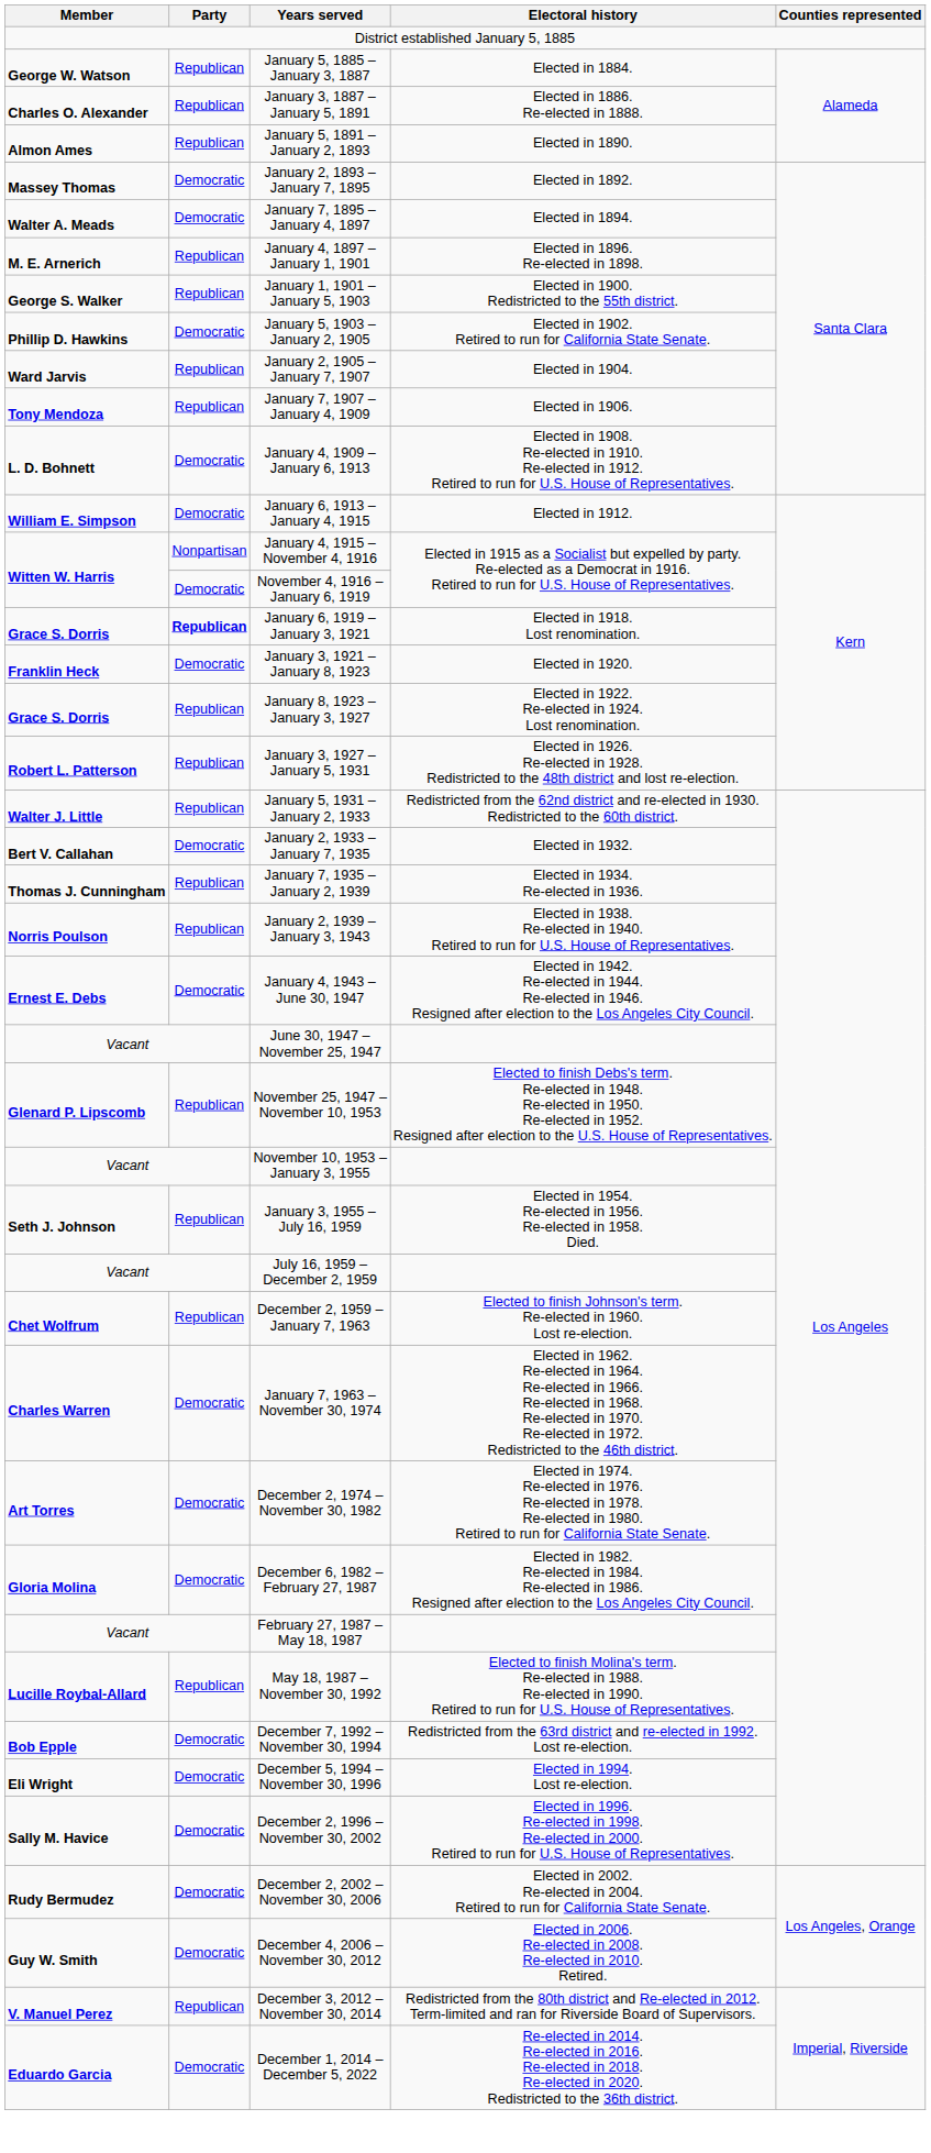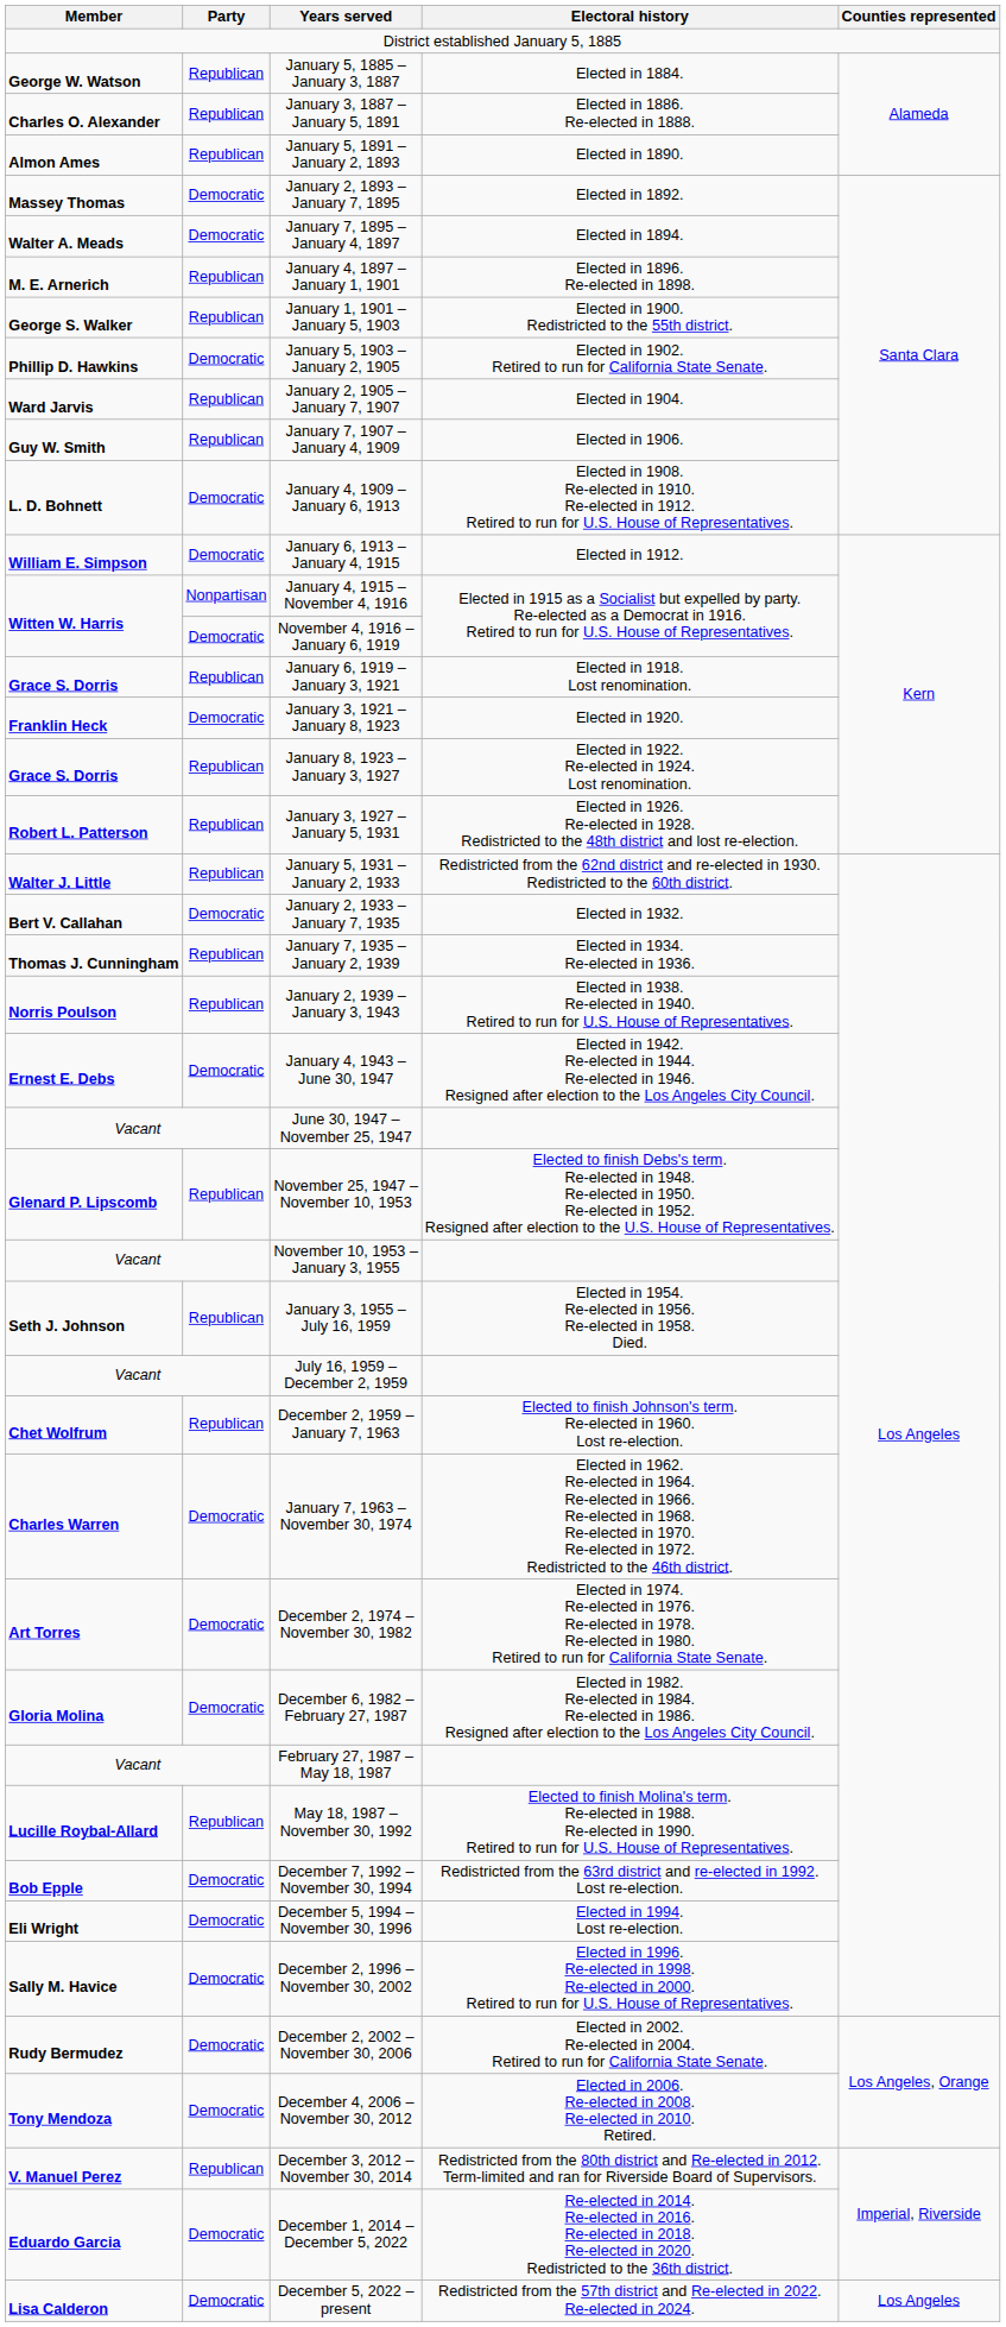 <table class=wikitable style="text-align:center">
 <tr>
 <th>Member</th>
 <th>Party</th>
 <th>Years served</th>
 <th>Electoral history</th>
 <th>Counties represented</th>
 </tr>
 <tr>
 <td colspan="5">District established January 5, 1885</td>
 </tr>
 <tr>
 <td align=left><br> <strong>George W. Watson</strong><br></td>
 <td><a href='#'>Republican</a></td>
 <td>January 5, 1885 – <br> January 3, 1887</td>
 <td>Elected in 1884. <br> </td>
 <td rowspan="3"><a href='#'>Alameda</a></td>
 </tr>
 <tr>
 <td align=left><br> <strong>Charles O. Alexander</strong><br></td>
 <td><a href='#'>Republican</a></td>
 <td>January 3, 1887 – <br> January 5, 1891</td>
 <td>Elected in 1886. <br> Re-elected in 1888. <br> </td>
 </tr>
 <tr>
 <td align=left><br> <strong>Almon Ames</strong><br></td>
 <td><a href='#'>Republican</a></td>
 <td>January 5, 1891 – <br> January 2, 1893</td>
 <td>Elected in 1890. <br> </td>
 </tr>
 <tr>
 <td align=left> <br> <strong>Massey Thomas</strong><br></td>
 <td><a href='#'>Democratic</a></td>
 <td>January 2, 1893 – <br> January 7, 1895</td>
 <td>Elected in 1892. <br> </td>
 <td rowspan="8"><a href='#'>Santa Clara</a></td>
 </tr>
 <tr>
 <td align=left><br> <strong>Walter A. Meads</strong><br></td>
 <td><a href='#'>Democratic</a></td>
 <td>January 7, 1895 – <br> January 4, 1897</td>
 <td>Elected in 1894. <br> </td>
 </tr>
 <tr>
 <td align=left> <br> <strong>M. E. Arnerich</strong><br></td>
 <td><a href='#'>Republican</a></td>
 <td>January 4, 1897 – <br> January 1, 1901</td>
 <td>Elected in 1896. <br> Re-elected in 1898. <br> </td>
 </tr>
 <tr>
 <td align=left><br> <strong>George S. Walker</strong><br></td>
 <td><a href='#'>Republican</a></td>
 <td>January 1, 1901 – <br> January 5, 1903</td>
 <td>Elected in 1900. <br> Redistricted to the <a href='#'>55th district</a>.</td>
 </tr>
 <tr>
 <td align=left><br> <strong>Phillip D. Hawkins</strong><br></td>
 <td><a href='#'>Democratic</a></td>
 <td>January 5, 1903 – <br> January 2, 1905</td>
 <td>Elected in 1902. <br> Retired to run for <a href='#'>California State Senate</a>.</td>
 </tr>
 <tr>
 <td align=left> <br> <strong>Ward Jarvis</strong><br></td>
 <td><a href='#'>Republican</a></td>
 <td>January 2, 1905 – <br> January 7, 1907</td>
 <td>Elected in 1904. <br> </td>
 </tr>
 <tr>
-<td align=left> <br> <strong><a href='#'>Tony Mendoza</a></strong><br></td>
+<td align=left> <br> <strong>Guy W. Smith</strong><br></td>
 <td><a href='#'>Republican</a></td>
 <td>January 7, 1907 – <br> January 4, 1909</td>
 <td>Elected in 1906. <br> </td>
 </tr>
 <tr>
 <td align=left> <br> <strong>L. D. Bohnett</strong><br></td>
 <td><a href='#'>Democratic</a></td>
 <td>January 4, 1909 – <br> January 6, 1913</td>
 <td>Elected in 1908. <br> Re-elected in 1910. <br> Re-elected in 1912. <br> Retired to run for <a href='#'>U.S. House of Representatives</a>.</td>
 </tr>
 <tr>
 <td align=left> <br> <strong><a href='#'>William E. Simpson</a></strong><br></td>
 <td><a href='#'>Democratic</a></td>
 <td>January 6, 1913 – <br> January 4, 1915</td>
 <td>Elected in 1912. <br> </td>
 <td rowspan="7"><a href='#'>Kern</a></td>
 </tr>
 <tr>
 <td rowspan=2 align=left><br><strong><a href='#'>Witten W. Harris</a></strong><br></td>
 <td><a href='#'>Nonpartisan</a></td>
 <td>January 4, 1915 – <br> November 4, 1916</td>
 <td rowspan=2>Elected in 1915 as a <a href='#'>Socialist</a> but expelled by party. <br> Re-elected as a Democrat in 1916. <br> Retired to run for <a href='#'>U.S. House of Representatives</a>.</td>
 </tr>
 <tr>
 <td><a href='#'>Democratic</a></td>
 <td>November 4, 1916 – <br> January 6, 1919</td>
 </tr>
 <tr>
 <td align=left> <br> <strong><a href='#'>Grace S. Dorris</a></strong><br></td>
-<td><strong><a href='#'>Republican</a></strong></td>
+<td><a href='#'>Republican</a></td>
 <td>January 6, 1919 – <br> January 3, 1921</td>
 <td>Elected in 1918. <br> Lost renomination.</td>
 </tr>
 <tr>
 <td align=left><br> <strong><a href='#'>Franklin Heck</a></strong><br></td>
 <td><a href='#'>Democratic</a></td>
 <td>January 3, 1921 – <br> January 8, 1923</td>
 <td>Elected in 1920. <br> </td>
 </tr>
 <tr>
 <td align=left> <br> <strong><a href='#'>Grace S. Dorris</a></strong><br></td>
 <td><a href='#'>Republican</a></td>
 <td>January 8, 1923 – <br> January 3, 1927</td>
 <td>Elected in 1922. <br> Re-elected in 1924. <br> Lost renomination.</td>
 </tr>
 <tr>
 <td align=left> <br> <strong><a href='#'>Robert L. Patterson</a></strong><br></td>
 <td><a href='#'>Republican</a></td>
 <td>January 3, 1927 – <br> January 5, 1931</td>
 <td>Elected in 1926. <br> Re-elected in 1928. <br> Redistricted to the <a href='#'>48th district</a> and lost re-election.</td>
 </tr>
 <tr>
 <td align=left> <br> <strong><a href='#'>Walter J. Little</a></strong><br></td>
 <td><a href='#'>Republican</a></td>
 <td>January 5, 1931 – <br> January 2, 1933</td>
 <td>Redistricted from the <a href='#'>62nd district</a> and re-elected in 1930. <br> Redistricted to the <a href='#'>60th district</a>.</td>
 <td rowspan="19"><a href='#'>Los Angeles</a></td>
 </tr>
 <tr>
 <td align=left><br> <strong>Bert V. Callahan</strong><br></td>
 <td><a href='#'>Democratic</a></td>
 <td>January 2, 1933 – <br> January 7, 1935</td>
 <td>Elected in 1932. <br> </td>
 </tr>
 <tr>
 <td align=left><br> <strong>Thomas J. Cunningham</strong><br></td>
 <td><a href='#'>Republican</a></td>
 <td>January 7, 1935 – <br> January 2, 1939</td>
 <td>Elected in 1934. <br> Re-elected in 1936. <br> </td>
 </tr>
 <tr>
 <td align=left> <br> <strong><a href='#'>Norris Poulson</a></strong><br></td>
 <td><a href='#'>Republican</a></td>
 <td>January 2, 1939 – <br> January 3, 1943</td>
 <td>Elected in 1938. <br> Re-elected in 1940. <br> Retired to run for <a href='#'>U.S. House of Representatives</a>.</td>
 </tr>
 <tr>
 <td align=left> <br> <strong><a href='#'>Ernest E. Debs</a></strong><br></td>
 <td><a href='#'>Democratic</a></td>
 <td>January 4, 1943 – <br> June 30, 1947</td>
 <td>Elected in 1942. <br> Re-elected in 1944. <br> Re-elected in 1946. <br> Resigned after election to the <a href='#'>Los Angeles City Council</a>.</td>
 </tr>
 <tr>
 <td colspan="2"><em>Vacant</em></td>
 <td>June 30, 1947 – <br> November 25, 1947</td>
 <td></td>
 </tr>
 <tr>
 <td align=left> <br> <strong><a href='#'>Glenard P. Lipscomb</a></strong><br></td>
 <td><a href='#'>Republican</a></td>
 <td>November 25, 1947 – <br> November 10, 1953</td>
 <td><a href='#'>Elected to finish Debs's term</a>. <br> Re-elected in 1948. <br> Re-elected in 1950. <br> Re-elected in 1952. <br> Resigned after election to the <a href='#'>U.S. House of Representatives</a>.</td>
 </tr>
 <tr>
 <td colspan="2"><em>Vacant</em></td>
 <td>November 10, 1953 – <br> January 3, 1955</td>
 <td></td>
 </tr>
 <tr>
 <td align=left> <br> <strong>Seth J. Johnson</strong><br></td>
 <td><a href='#'>Republican</a></td>
 <td>January 3, 1955 – <br> July 16, 1959</td>
 <td>Elected in 1954. <br> Re-elected in 1956. <br> Re-elected in 1958. <br> Died.</td>
 </tr>
 <tr>
 <td colspan="2"><em>Vacant</em></td>
 <td>July 16, 1959 – <br> December 2, 1959</td>
 <td></td>
 </tr>
 <tr>
 <td align=left> <br> <strong><a href='#'>Chet Wolfrum</a></strong><br></td>
 <td><a href='#'>Republican</a></td>
 <td>December 2, 1959 – <br> January 7, 1963</td>
 <td><a href='#'>Elected to finish Johnson's term</a>. <br> Re-elected in 1960. <br> Lost re-election.</td>
 </tr>
 <tr>
 <td align=left> <br> <strong><a href='#'>Charles Warren</a></strong><br></td>
 <td><a href='#'>Democratic</a></td>
 <td>January 7, 1963 – <br> November 30, 1974</td>
 <td>Elected in 1962. <br> Re-elected in 1964. <br> Re-elected in 1966. <br> Re-elected in 1968. <br> Re-elected in 1970. <br> Re-elected in 1972. <br> Redistricted to the <a href='#'>46th district</a>.</td>
 </tr>
 <tr>
 <td align=left> <br> <strong><a href='#'>Art Torres</a></strong><br></td>
 <td><a href='#'>Democratic</a></td>
 <td>December 2, 1974 – <br> November 30, 1982</td>
 <td>Elected in 1974. <br> Re-elected in 1976. <br> Re-elected in 1978. <br> Re-elected in 1980. <br> Retired to run for <a href='#'>California State Senate</a>.</td>
 </tr>
 <tr>
 <td align=left> <br> <strong><a href='#'>Gloria Molina</a></strong><br></td>
 <td><a href='#'>Democratic</a></td>
 <td>December 6, 1982 – <br> February 27, 1987</td>
 <td>Elected in 1982. <br> Re-elected in 1984. <br> Re-elected in 1986. <br> Resigned after election to the <a href='#'>Los Angeles City Council</a>.</td>
 </tr>
 <tr>
 <td colspan="2"><em>Vacant</em></td>
 <td>February 27, 1987 – <br> May 18, 1987</td>
 <td></td>
 </tr>
 <tr>
 <td align=left> <br> <strong><a href='#'>Lucille Roybal-Allard</a></strong><br></td>
 <td><a href='#'>Republican</a></td>
 <td>May 18, 1987 – <br> November 30, 1992</td>
 <td><a href='#'>Elected to finish Molina's term</a>. <br> Re-elected in 1988. <br> Re-elected in 1990. <br> Retired to run for <a href='#'>U.S. House of Representatives</a>.</td>
 </tr>
 <tr>
 <td align=left><br> <strong><a href='#'>Bob Epple</a></strong><br></td>
 <td><a href='#'>Democratic</a></td>
 <td>December 7, 1992 – <br> November 30, 1994</td>
 <td>Redistricted from the <a href='#'>63rd district</a> and <a href='#'>re-elected in 1992</a>. <br> Lost re-election.</td>
 </tr>
 <tr>
 <td align=left> <br> <strong>Eli Wright</strong><br></td>
 <td><a href='#'>Democratic</a></td>
 <td>December 5, 1994 – <br> November 30, 1996</td>
 <td><a href='#'>Elected in 1994</a>. <br> Lost re-election.</td>
 </tr>
 <tr>
 <td align=left> <br> <strong>Sally M. Havice</strong><br></td>
 <td><a href='#'>Democratic</a></td>
 <td>December 2, 1996 – <br> November 30, 2002</td>
 <td><a href='#'>Elected in 1996</a>. <br> <a href='#'>Re-elected in 1998</a>. <br> <a href='#'>Re-elected in 2000</a>. <br> Retired to run for <a href='#'>U.S. House of Representatives</a>.</td>
 </tr>
 <tr>
 <td align=left> <br> <strong>Rudy Bermudez</strong><br></td>
 <td><a href='#'>Democratic</a></td>
 <td>December 2, 2002 – <br> November 30, 2006</td>
 <td>Elected in 2002. <br> Re-elected in 2004. <br> Retired to run for <a href='#'>California State Senate</a>.</td>
 <td rowspan="2"><a href='#'>Los Angeles</a>, <a href='#'>Orange</a></td>
 </tr>
 <tr>
-<td align=left> <br> <strong>Guy W. Smith</strong><br></td>
+<td align=left> <br> <strong><a href='#'>Tony Mendoza</a></strong><br></td>
 <td><a href='#'>Democratic</a></td>
 <td>December 4, 2006 – <br> November 30, 2012</td>
 <td><a href='#'>Elected in 2006</a>. <br> <a href='#'>Re-elected in 2008</a>. <br> <a href='#'>Re-elected in 2010</a>. <br> Retired.</td>
 </tr>
 <tr>
 <td align=left> <br> <strong><a href='#'>V. Manuel Perez</a></strong><br></td>
 <td><a href='#'>Republican</a></td>
 <td>December 3, 2012 – <br> November 30, 2014</td>
 <td>Redistricted from the <a href='#'>80th district</a> and <a href='#'>Re-elected in 2012</a>. <br> Term-limited and ran for Riverside Board of Supervisors.</td>
 <td rowspan="2"><a href='#'>Imperial</a>, <a href='#'>Riverside</a></td>
 </tr>
 <tr>
 <td align=left> <br> <strong><a href='#'>Eduardo Garcia</a></strong><br></td>
 <td><a href='#'>Democratic</a></td>
 <td>December 1, 2014 – <br> December 5, 2022</td>
 <td><a href='#'>Re-elected in 2014</a>. <br> <a href='#'>Re-elected in 2016</a>. <br> <a href='#'>Re-elected in 2018</a>. <br> <a href='#'>Re-elected in 2020</a>. <br> Redistricted to the <a href='#'>36th district</a>.</td>
 </tr>
+<tr>
+<td align=left> <br> <strong><a href='#'>Lisa Calderon</a></strong><br></td>
+<td><a href='#'>Democratic</a></td>
+<td>December 5, 2022 – <br> present</td>
+<td>Redistricted from the <a href='#'>57th district</a> and <a href='#'>Re-elected in 2022</a>. <br> <a href='#'>Re-elected in 2024</a>.</td>
+<td><a href='#'>Los Angeles</a></td>
+</tr>
 </table>
